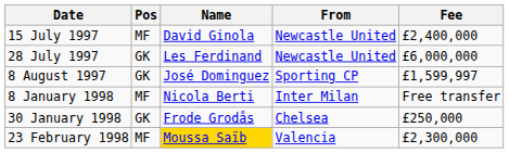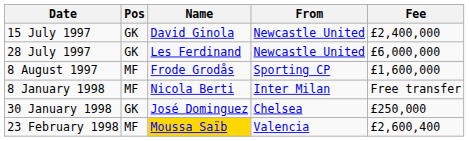 <table class="wikitable">
 <tr>
 <th>Date</th>
 <th>Pos</th>
 <th>Name</th>
 <th>From</th>
 <th>Fee</th>
 </tr>
 <tr>
 <td>15 July 1997</td>
-<td>MF</td>
+<td>GK</td>
 <td> <a href='#'>David Ginola</a></td>
 <td><a href='#'>Newcastle United</a></td>
 <td>£2,400,000</td>
 </tr>
 <tr>
 <td>28 July 1997</td>
 <td>GK</td>
 <td> <a href='#'>Les Ferdinand</a></td>
 <td> <a href='#'>Newcastle United</a></td>
 <td>£6,000,000</td>
 </tr>
 <tr>
 <td>8 August 1997</td>
-<td>GK</td>
-<td> <a href='#'>José Dominguez</a></td>
+<td>MF</td>
+<td> <a href='#'>Frode Grodås</a></td>
 <td> <a href='#'>Sporting CP</a></td>
-<td>£1,599,997</td>
+<td>£1,600,000</td>
 </tr>
 <tr>
 <td>8 January 1998</td>
 <td>MF</td>
 <td> <a href='#'>Nicola Berti</a></td>
 <td> <a href='#'>Inter Milan</a></td>
 <td>Free transfer</td>
 </tr>
 <tr>
 <td>30 January 1998</td>
 <td>GK</td>
-<td> <a href='#'>Frode Grodås</a></td>
+<td> <a href='#'>José Dominguez</a></td>
 <td> <a href='#'>Chelsea</a></td>
 <td>£250,000</td>
 </tr>
 <tr>
 <td>23 February 1998</td>
 <td>MF</td>
 <td style="background: gold;"> <a href='#'>Moussa Saïb</a></td>
 <td> <a href='#'>Valencia</a></td>
-<td>£2,300,000</td>
+<td>£2,600,400</td>
 </tr>
 </table>
